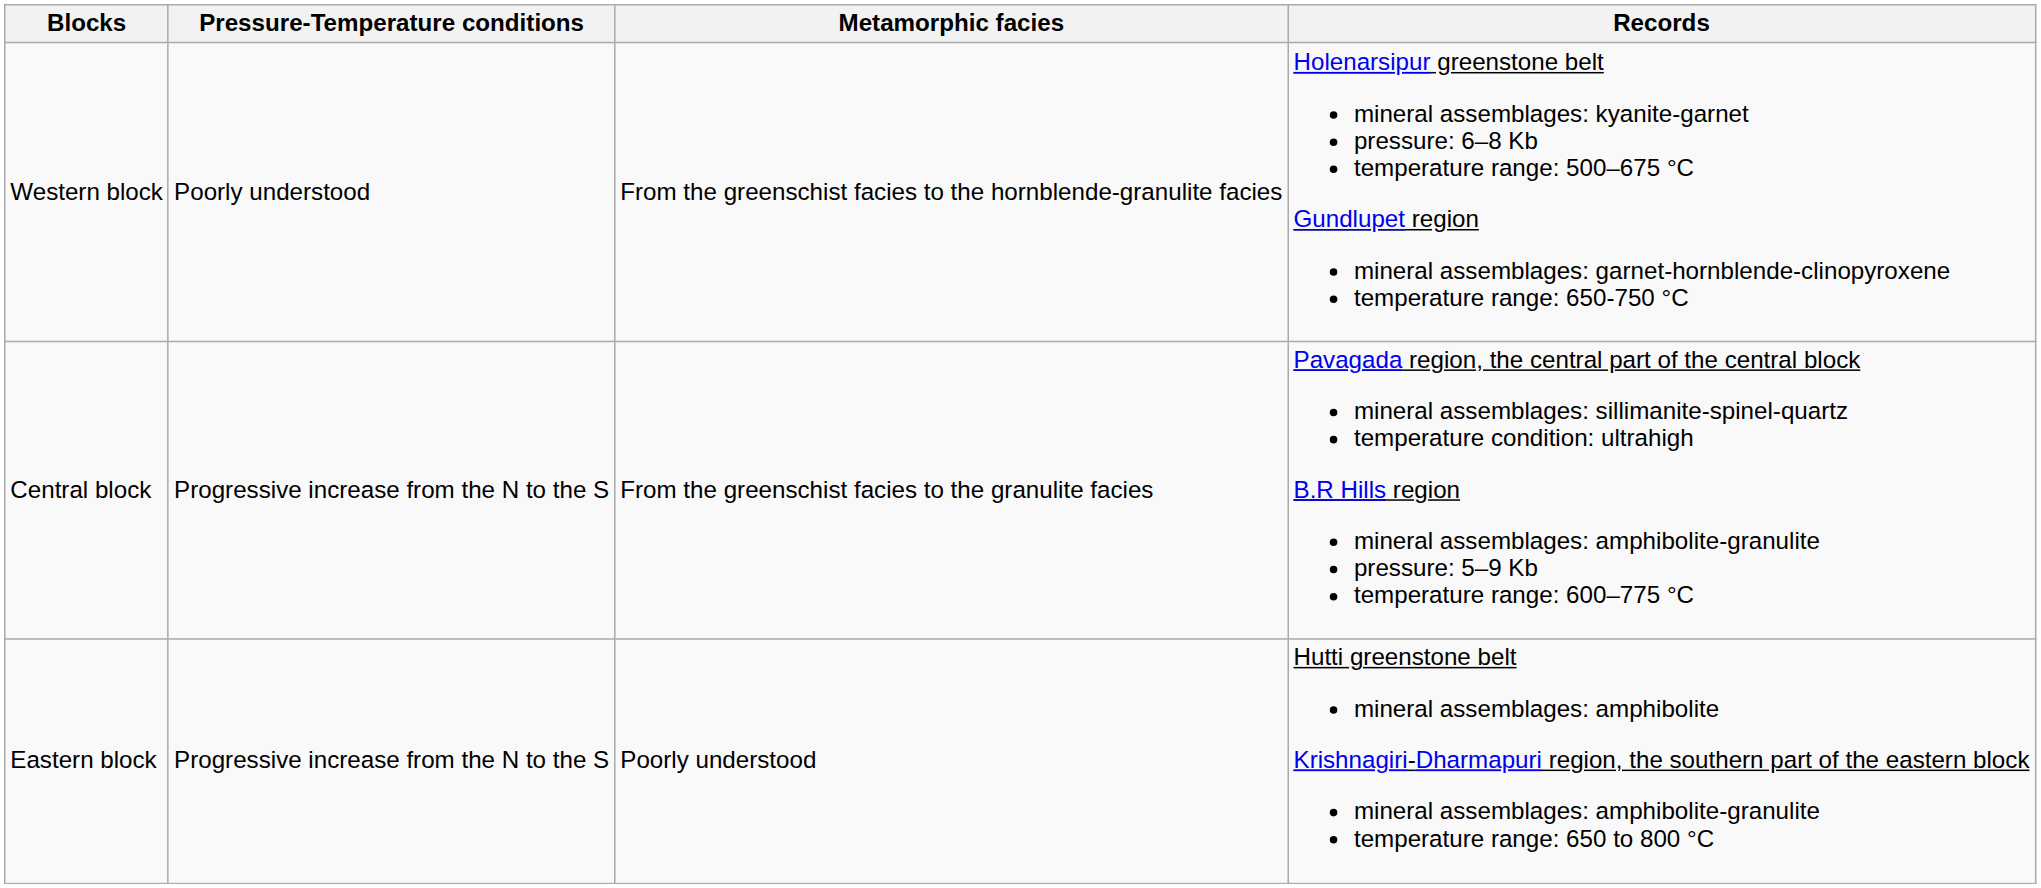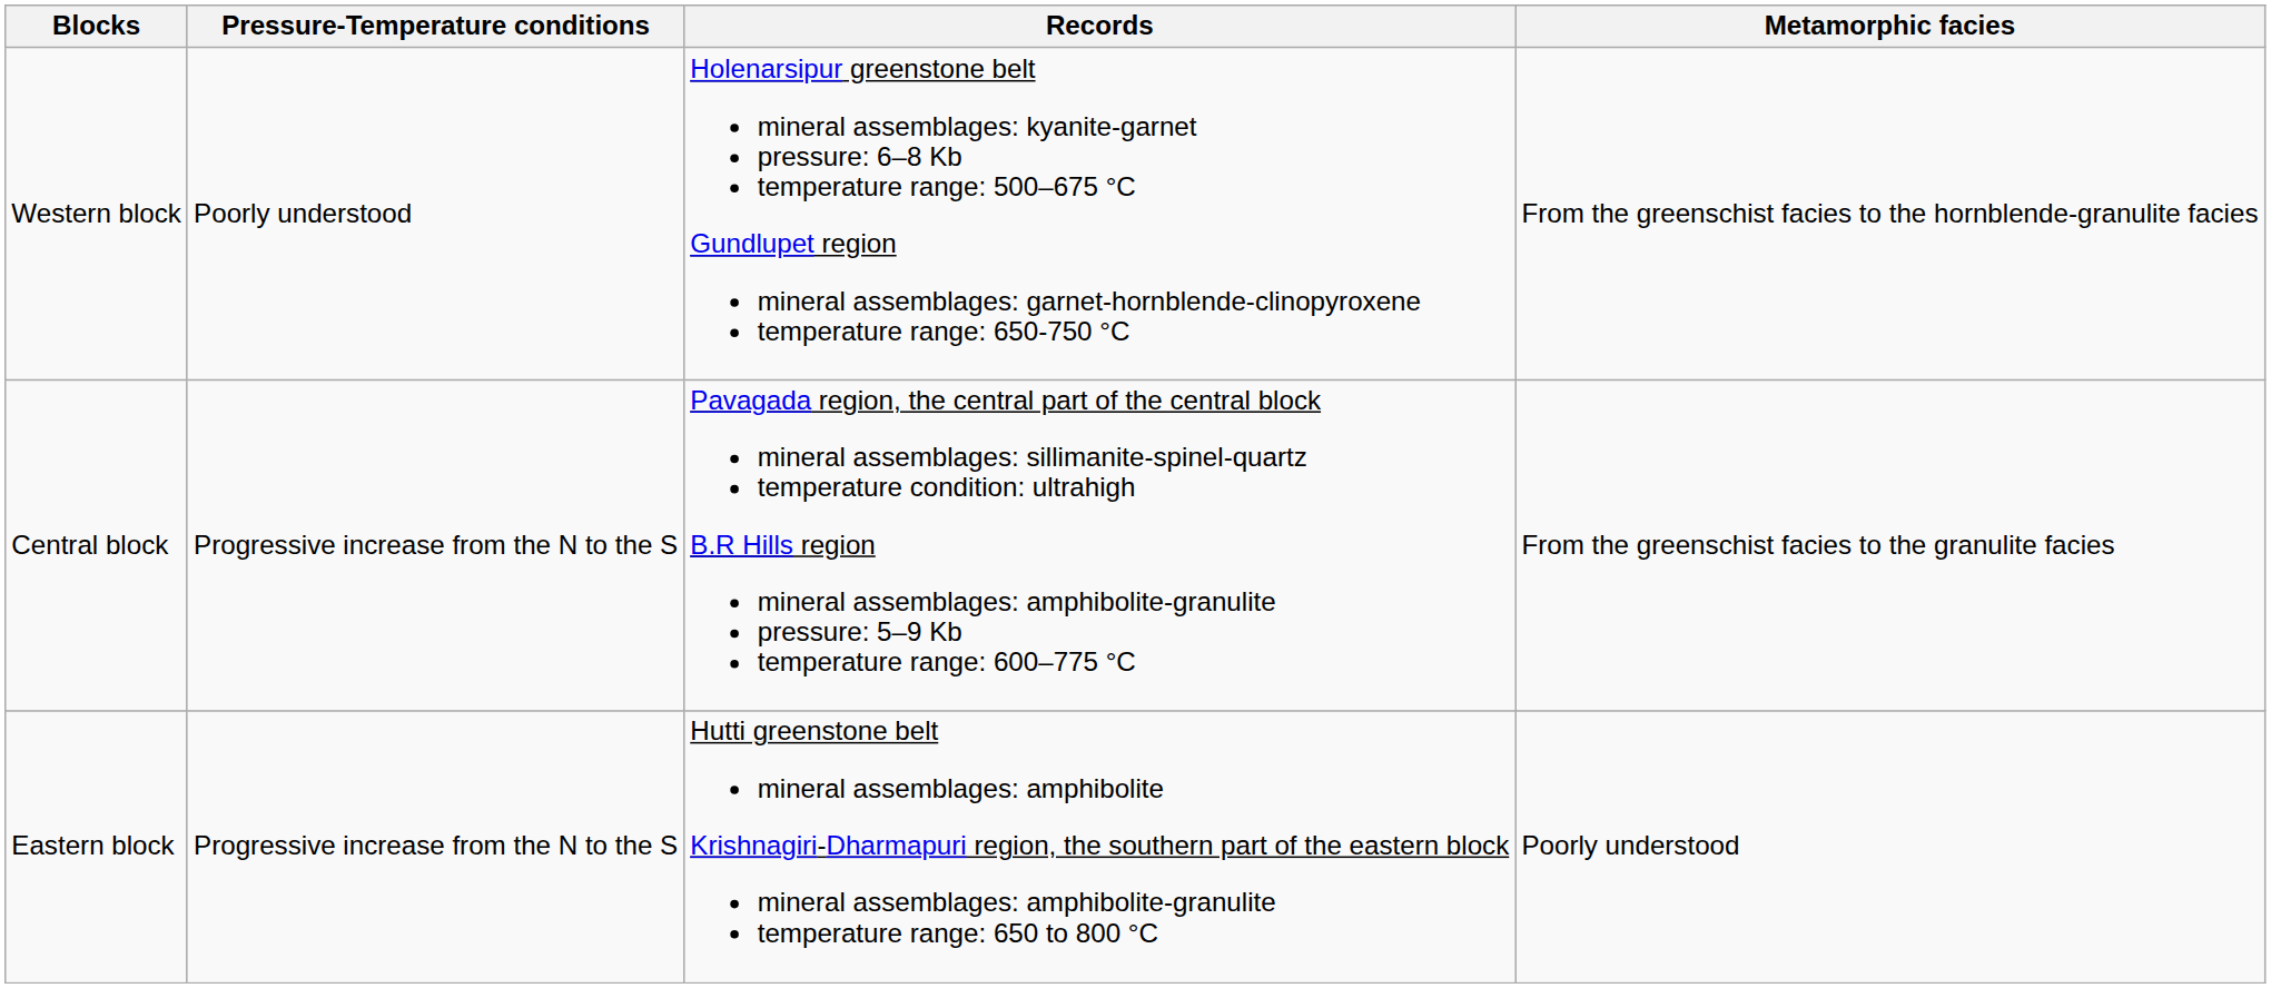 <table class="wikitable">
 <tr>
 <th>Blocks</th>
 <th>Pressure-Temperature conditions</th>
+<th>Records</th>
 <th>Metamorphic facies</th>
-<th>Records</th>
 </tr>
 <tr>
 <td>Western block</td>
 <td>Poorly understood</td>
+<td><u><a href='#'>Holenarsipur</a> greenstone belt</u><br><ul><li>mineral assemblages: kyanite-garnet</li><li>pressure: 6–8 Kb</li><li>temperature range: 500–675 °C</li></ul><u><a href='#'>Gundlupet</a> region</u><ul><li>mineral assemblages: garnet-hornblende-clinopyroxene</li><li>temperature range: 650-750 °C</li></ul></td>
 <td>From the greenschist facies to the hornblende-granulite facies</td>
-<td><u><a href='#'>Holenarsipur</a> greenstone belt</u><br><ul><li>mineral assemblages: kyanite-garnet</li><li>pressure: 6–8 Kb</li><li>temperature range: 500–675 °C</li></ul><u><a href='#'>Gundlupet</a> region</u><ul><li>mineral assemblages: garnet-hornblende-clinopyroxene</li><li>temperature range: 650-750 °C</li></ul></td>
 </tr>
 <tr>
 <td>Central block</td>
 <td>Progressive increase from the N to the S</td>
+<td><u><a href='#'>Pavagada</a> region, the central part of the central block</u><br><ul><li>mineral assemblages: sillimanite-spinel-quartz</li><li>temperature condition: ultrahigh</li></ul><u><a href='#'>B.R Hills</a> region</u><ul><li>mineral assemblages: amphibolite-granulite</li><li>pressure: 5–9 Kb</li><li>temperature range: 600–775 °C</li></ul></td>
 <td>From the greenschist facies to the granulite facies</td>
-<td><u><a href='#'>Pavagada</a> region, the central part of the central block</u><br><ul><li>mineral assemblages: sillimanite-spinel-quartz</li><li>temperature condition: ultrahigh</li></ul><u><a href='#'>B.R Hills</a> region</u><ul><li>mineral assemblages: amphibolite-granulite</li><li>pressure: 5–9 Kb</li><li>temperature range: 600–775 °C</li></ul></td>
 </tr>
 <tr>
 <td>Eastern block</td>
 <td>Progressive increase from the N to the S</td>
+<td><u>Hutti greenstone belt</u><br><ul><li>mineral assemblages: amphibolite</li></ul><u><a href='#'>Krishnagiri</a>-<a href='#'>Dharmapuri</a> region, the southern part of the eastern block</u><ul><li>mineral assemblages: amphibolite-granulite</li><li>temperature range: 650 to 800 °C</li></ul></td>
 <td>Poorly understood</td>
-<td><u>Hutti greenstone belt</u><br><ul><li>mineral assemblages: amphibolite</li></ul><u><a href='#'>Krishnagiri</a>-<a href='#'>Dharmapuri</a> region, the southern part of the eastern block</u><ul><li>mineral assemblages: amphibolite-granulite</li><li>temperature range: 650 to 800 °C</li></ul></td>
 </tr>
 </table>
